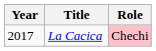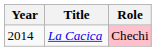 <table class="wikitable sortable">
 <tr>
 <th width="42">Year</th>
 <th width="70">Title</th>
 <th>Role</th>
 </tr>
 <tr>
-<td>2017</td>
+<td>2014</td>
 <td><em><a href='#'>La Cacica</a></em></td>
 <td style="background: pink;">Chechi</td>
 </tr>
 </table>
